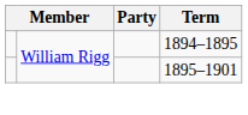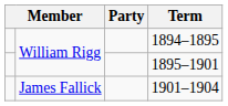 <table class="wikitable">
 <tr>
 <th colspan="2">Member</th>
 <th>Party</th>
 <th>Term</th>
 </tr>
 <tr>
 <td> </td>
 <td rowspan="2"><a href='#'>William Rigg</a></td>
 <td></td>
 <td>1894–1895</td>
 </tr>
 <tr>
 <td> </td>
 <td></td>
 <td>1895–1901</td>
 </tr>
+<tr>
+<td> </td>
+<td><a href='#'>James Fallick</a></td>
+<td></td>
+<td>1901–1904</td>
+</tr>
 </table>
